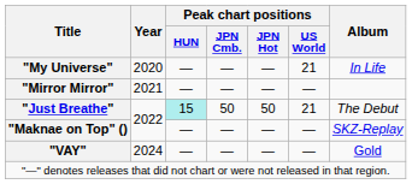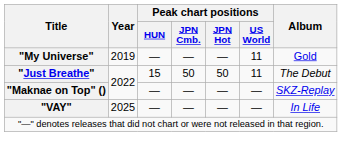 <table class="wikitable plainrowheaders" style="text-align:center;">
 <tr>
 <th scope="col" rowspan="2">Title</th>
 <th scope="col" rowspan="2">Year</th>
 <th scope="col" colspan="4">Peak chart positions</th>
 <th scope="col" rowspan="2">Album</th>
 </tr>
 <tr>
 <th scope="col" style="font-size:90%; width:3em"><a href='#'>HUN</a><br></th>
 <th scope="col" style="font-size:90%; width:3em"><a href='#'>JPN<br>Cmb.</a><br></th>
 <th scope="col" style="font-size:90%; width:3em"><a href='#'>JPN<br>Hot</a><br></th>
 <th scope="col" style="font-size:90%; width:3em"><a href='#'>US<br>World</a><br></th>
 </tr>
 <tr>
 <th scope="row">"My Universe"<br></th>
-<td>2020</td>
+<td>2019</td>
 <td>—</td>
 <td>—</td>
 <td>—</td>
-<td>21</td>
-<td><em><a href='#'>In Life</a></em></td>
-</tr>
-<tr>
-<th scope="row">"Mirror Mirror"<br></th>
-<td>2021</td>
-<td>—</td>
-<td>—</td>
-<td>—</td>
-<td>—</td>
-<td></td>
+<td>11</td>
+<td><a href='#'>Gold</a></td>
 </tr>
 <tr>
 <th scope="row">"<a href='#'>Just Breathe</a>"<br></th>
 <td rowspan="2">2022</td>
-<td style="background: paleturquoise;">15</td>
+<td>15</td>
 <td>50</td>
 <td>50</td>
-<td>21</td>
+<td>11</td>
 <td><em>The Debut</em></td>
 </tr>
 <tr>
 <th scope="row">"Maknae on Top" ()<br></th>
 <td>—</td>
 <td>—</td>
 <td>—</td>
 <td>—</td>
 <td><em><a href='#'>SKZ-Replay</a></em></td>
 </tr>
 <tr>
 <th scope="row">"VAY"<br></th>
-<td>2024</td>
+<td>2025</td>
 <td>—</td>
 <td>—</td>
 <td>—</td>
 <td>—</td>
-<td><a href='#'>Gold</a></td>
+<td><em><a href='#'>In Life</a></em></td>
 </tr>
 <tr>
 <td colspan="7" style="font-size:85%">"—" denotes releases that did not chart or were not released in that region.</td>
 </tr>
 </table>
